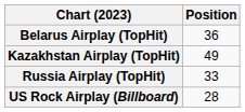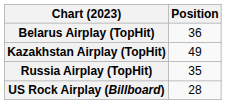 <table class="wikitable sortable plainrowheaders" style="text-align: center">
 <tr>
 <th scope="col">Chart (2023)</th>
 <th scope="col">Position</th>
 </tr>
 <tr>
 <th scope="row">Belarus Airplay (TopHit)</th>
 <td>36</td>
 </tr>
 <tr>
 <th scope="row">Kazakhstan Airplay (TopHit)</th>
 <td>49</td>
 </tr>
 <tr>
 <th scope="row">Russia Airplay (TopHit)</th>
-<td>33</td>
+<td>35</td>
 </tr>
 <tr>
 <th scope="row">US Rock Airplay (<em>Billboard</em>)</th>
 <td>28</td>
 </tr>
 </table>
